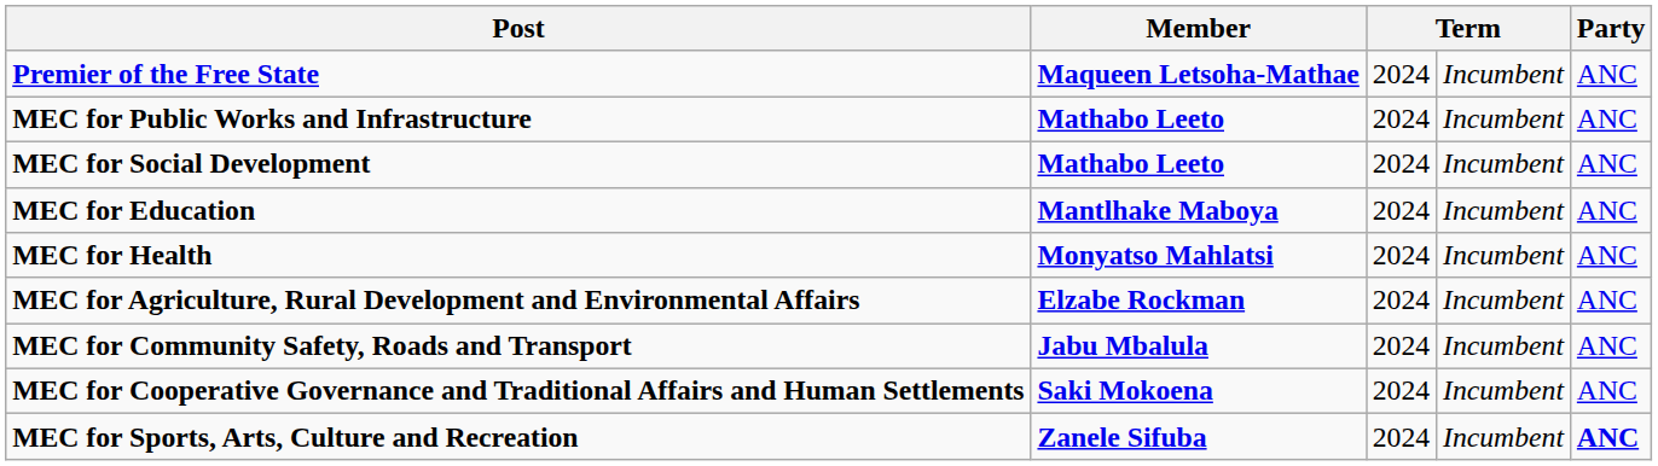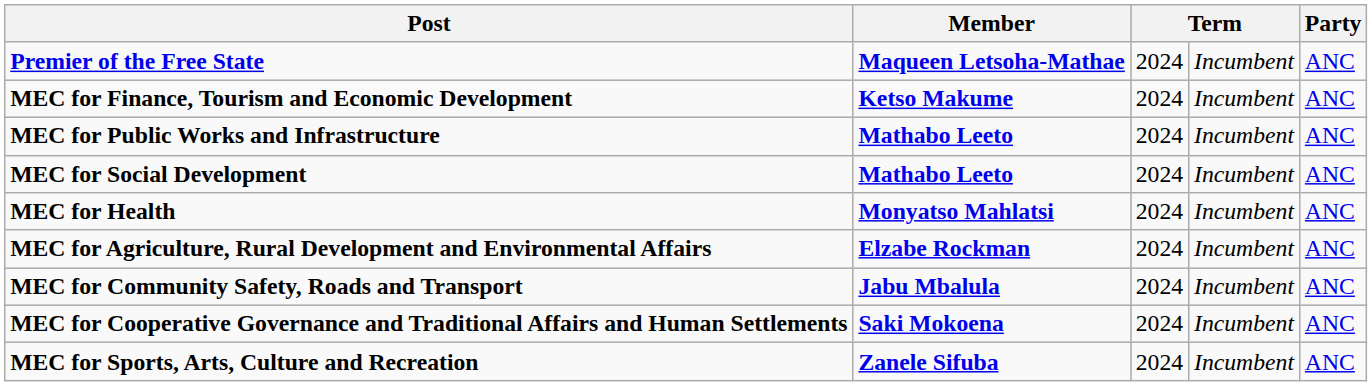 <table class="wikitable">
 <tr>
 <th>Post</th>
 <th>Member</th>
 <th colspan="2">Term</th>
 <th>Party</th>
 </tr>
 <tr>
 <td><strong><a href='#'>Premier of the Free State</a></strong></td>
 <td><strong><a href='#'>Maqueen Letsoha-Mathae</a></strong></td>
 <td>2024</td>
 <td><em>Incumbent</em></td>
 <td><a href='#'>ANC</a></td>
 </tr>
 <tr>
+<td><strong>MEC for Finance, Tourism and Economic Development</strong></td>
+<td><strong><a href='#'>Ketso Makume</a></strong></td>
+<td>2024</td>
+<td><em>Incumbent</em></td>
+<td><a href='#'>ANC</a></td>
+</tr>
+<tr>
 <td><strong>MEC for Public Works and Infrastructure</strong></td>
 <td><strong><a href='#'>Mathabo Leeto</a></strong></td>
 <td>2024</td>
 <td><em>Incumbent</em></td>
 <td><a href='#'>ANC</a></td>
 </tr>
 <tr>
 <td><strong>MEC for Social Development</strong></td>
 <td><strong><a href='#'>Mathabo Leeto</a></strong></td>
-<td>2024</td>
-<td><em>Incumbent</em></td>
-<td><a href='#'>ANC</a></td>
-</tr>
-<tr>
-<td><strong>MEC for Education</strong></td>
-<td><strong><a href='#'>Mantlhake Maboya</a></strong></td>
 <td>2024</td>
 <td><em>Incumbent</em></td>
 <td><a href='#'>ANC</a></td>
 </tr>
 <tr>
 <td><strong>MEC for Health</strong></td>
 <td><strong><a href='#'>Monyatso Mahlatsi</a></strong></td>
 <td>2024</td>
 <td><em>Incumbent</em></td>
 <td><a href='#'>ANC</a></td>
 </tr>
 <tr>
 <td><strong>MEC for Agriculture, Rural Development and Environmental Affairs</strong></td>
 <td><strong><a href='#'>Elzabe Rockman</a></strong></td>
 <td>2024</td>
 <td><em>Incumbent</em></td>
 <td><a href='#'>ANC</a></td>
 </tr>
 <tr>
 <td><strong>MEC for Community Safety, Roads and Transport </strong></td>
 <td><strong><a href='#'>Jabu Mbalula</a></strong></td>
 <td>2024</td>
 <td><em>Incumbent</em></td>
 <td><a href='#'>ANC</a></td>
 </tr>
 <tr>
 <td><strong>MEC for Cooperative Governance and Traditional Affairs and Human Settlements</strong></td>
 <td><strong><a href='#'>Saki Mokoena</a></strong></td>
 <td>2024</td>
 <td><em>Incumbent</em></td>
 <td><a href='#'>ANC</a></td>
 </tr>
 <tr>
 <td><strong>MEC for Sports, Arts, Culture and Recreation</strong></td>
 <td><strong><a href='#'>Zanele Sifuba</a></strong></td>
 <td>2024</td>
 <td><em>Incumbent</em></td>
-<td><strong><a href='#'>ANC</a></strong></td>
+<td><a href='#'>ANC</a></td>
 </tr>
 </table>
